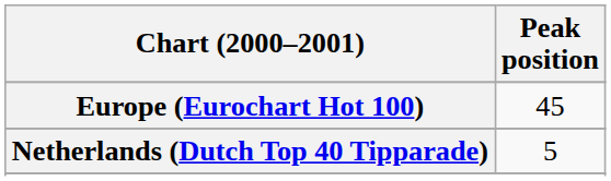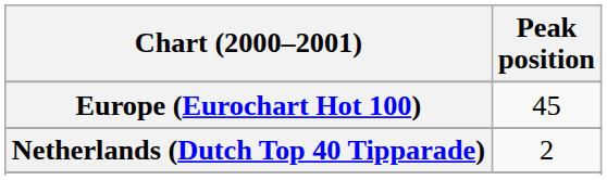 <table class="wikitable sortable plainrowheaders" style="text-align:center">
 <tr>
 <th scope="col">Chart (2000–2001)</th>
 <th scope="col">Peak<br>position</th>
 </tr>
 <tr>
 </tr>
 <tr>
 <th scope="row">Europe (<a href='#'>Eurochart Hot 100</a>)</th>
 <td>45</td>
 </tr>
 <tr>
 </tr>
 <tr>
 <th scope="row">Netherlands (<a href='#'>Dutch Top 40 Tipparade</a>)</th>
-<td>5</td>
+<td>2</td>
 </tr>
 <tr>
 </tr>
 <tr>
 </tr>
 <tr>
 </tr>
 <tr>
 </tr>
 <tr>
 </tr>
 <tr>
 </tr>
 <tr>
 </tr>
 <tr>
 </tr>
 <tr>
 </tr>
 <tr>
 </tr>
 </table>
